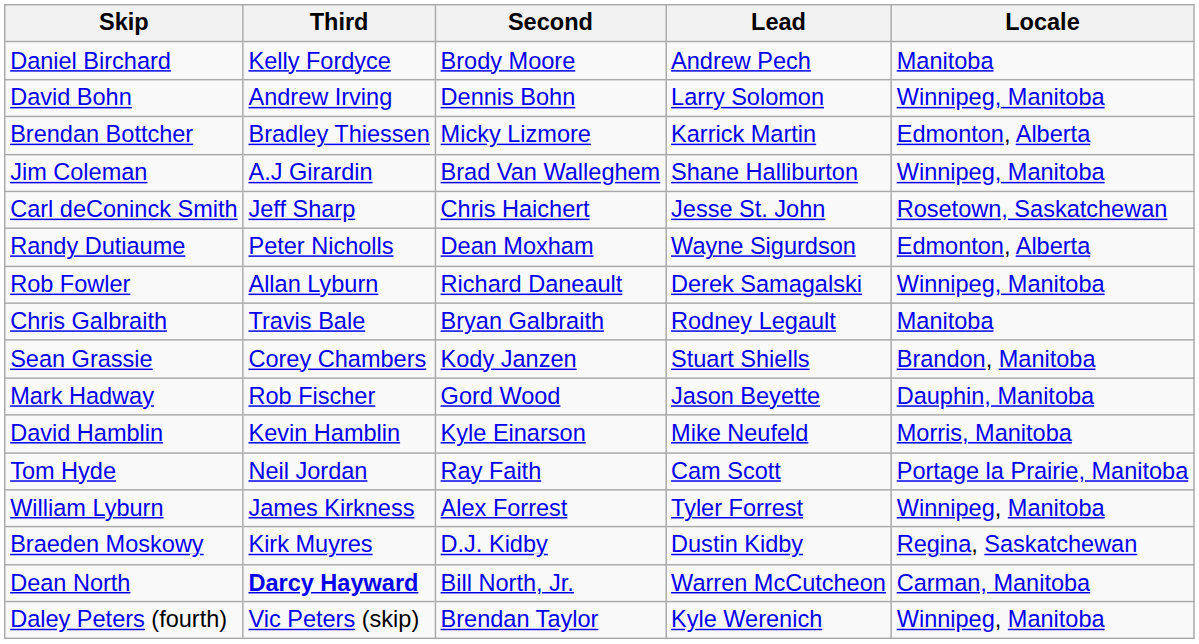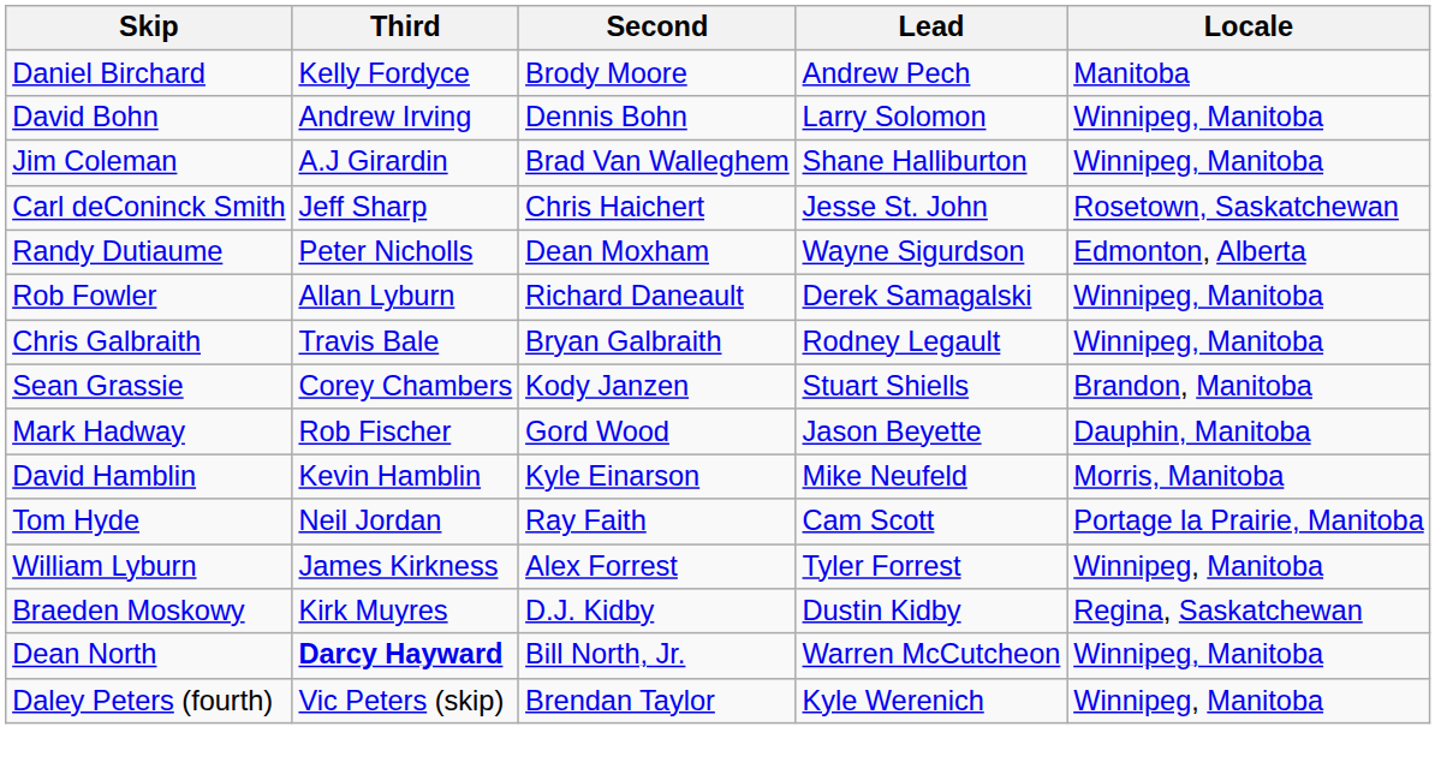 <table class="wikitable">
 <tr>
 <th>Skip</th>
 <th>Third</th>
 <th>Second</th>
 <th>Lead</th>
 <th>Locale</th>
 </tr>
 <tr>
 <td><a href='#'>Daniel Birchard</a></td>
 <td><a href='#'>Kelly Fordyce</a></td>
 <td><a href='#'>Brody Moore</a></td>
 <td><a href='#'>Andrew Pech</a></td>
 <td> <a href='#'>Manitoba</a></td>
 </tr>
 <tr>
 <td><a href='#'>David Bohn</a></td>
 <td><a href='#'>Andrew Irving</a></td>
 <td><a href='#'>Dennis Bohn</a></td>
 <td><a href='#'>Larry Solomon</a></td>
 <td> <a href='#'>Winnipeg, Manitoba</a></td>
-</tr>
-<tr>
-<td><a href='#'>Brendan Bottcher</a></td>
-<td><a href='#'>Bradley Thiessen</a></td>
-<td><a href='#'>Micky Lizmore</a></td>
-<td><a href='#'>Karrick Martin</a></td>
-<td> <a href='#'>Edmonton</a>, <a href='#'>Alberta</a></td>
 </tr>
 <tr>
 <td><a href='#'>Jim Coleman</a></td>
 <td><a href='#'>A.J Girardin</a></td>
 <td><a href='#'>Brad Van Walleghem</a></td>
 <td><a href='#'>Shane Halliburton</a></td>
 <td> <a href='#'>Winnipeg, Manitoba</a></td>
 </tr>
 <tr>
 <td><a href='#'>Carl deConinck Smith</a></td>
 <td><a href='#'>Jeff Sharp</a></td>
 <td><a href='#'>Chris Haichert</a></td>
 <td><a href='#'>Jesse St. John</a></td>
 <td> <a href='#'>Rosetown, Saskatchewan</a></td>
 </tr>
 <tr>
 <td><a href='#'>Randy Dutiaume</a></td>
 <td><a href='#'>Peter Nicholls</a></td>
 <td><a href='#'>Dean Moxham</a></td>
 <td><a href='#'>Wayne Sigurdson</a></td>
 <td> <a href='#'>Edmonton</a>, <a href='#'>Alberta</a></td>
 </tr>
 <tr>
 <td><a href='#'>Rob Fowler</a></td>
 <td><a href='#'>Allan Lyburn</a></td>
 <td><a href='#'>Richard Daneault</a></td>
 <td><a href='#'>Derek Samagalski</a></td>
 <td> <a href='#'>Winnipeg, Manitoba</a></td>
 </tr>
 <tr>
 <td><a href='#'>Chris Galbraith</a></td>
 <td><a href='#'>Travis Bale</a></td>
 <td><a href='#'>Bryan Galbraith</a></td>
 <td><a href='#'>Rodney Legault</a></td>
-<td> <a href='#'>Manitoba</a></td>
+<td> <a href='#'>Winnipeg, Manitoba</a></td>
 </tr>
 <tr>
 <td><a href='#'>Sean Grassie</a></td>
 <td><a href='#'>Corey Chambers</a></td>
 <td><a href='#'>Kody Janzen</a></td>
 <td><a href='#'>Stuart Shiells</a></td>
 <td> <a href='#'>Brandon</a>, <a href='#'>Manitoba</a></td>
 </tr>
 <tr>
 <td><a href='#'>Mark Hadway</a></td>
 <td><a href='#'>Rob Fischer</a></td>
 <td><a href='#'>Gord Wood</a></td>
 <td><a href='#'>Jason Beyette</a></td>
 <td> <a href='#'>Dauphin, Manitoba</a></td>
 </tr>
 <tr>
 <td><a href='#'>David Hamblin</a></td>
 <td><a href='#'>Kevin Hamblin</a></td>
 <td><a href='#'>Kyle Einarson</a></td>
 <td><a href='#'>Mike Neufeld</a></td>
 <td> <a href='#'>Morris, Manitoba</a></td>
 </tr>
 <tr>
 <td><a href='#'>Tom Hyde</a></td>
 <td><a href='#'>Neil Jordan</a></td>
 <td><a href='#'>Ray Faith</a></td>
 <td><a href='#'>Cam Scott</a></td>
 <td> <a href='#'>Portage la Prairie, Manitoba</a></td>
 </tr>
 <tr>
 <td><a href='#'>William Lyburn</a></td>
 <td><a href='#'>James Kirkness</a></td>
 <td><a href='#'>Alex Forrest</a></td>
 <td><a href='#'>Tyler Forrest</a></td>
 <td> <a href='#'>Winnipeg</a>, <a href='#'>Manitoba</a></td>
 </tr>
 <tr>
 <td><a href='#'>Braeden Moskowy</a></td>
 <td><a href='#'>Kirk Muyres</a></td>
 <td><a href='#'>D.J. Kidby</a></td>
 <td><a href='#'>Dustin Kidby</a></td>
 <td> <a href='#'>Regina</a>, <a href='#'>Saskatchewan</a></td>
 </tr>
 <tr>
 <td><a href='#'>Dean North</a></td>
 <td><strong><a href='#'>Darcy Hayward</a></strong></td>
 <td><a href='#'>Bill North, Jr.</a></td>
 <td><a href='#'>Warren McCutcheon</a></td>
-<td> <a href='#'>Carman, Manitoba</a></td>
+<td> <a href='#'>Winnipeg, Manitoba</a></td>
 </tr>
 <tr>
 <td><a href='#'>Daley Peters</a> (fourth)</td>
 <td><a href='#'>Vic Peters</a> (skip)</td>
 <td><a href='#'>Brendan Taylor</a></td>
 <td><a href='#'>Kyle Werenich</a></td>
 <td> <a href='#'>Winnipeg</a>, <a href='#'>Manitoba</a></td>
 </tr>
 </table>
